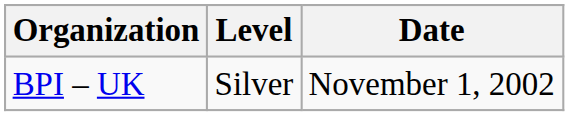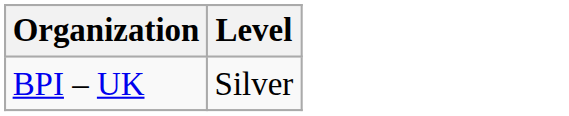 <table class="wikitable">
 <tr>
 <th align="left">Organization</th>
 <th align="left">Level</th>
-<th align="left">Date</th>
 </tr>
 <tr>
 <td align="left"><a href='#'>BPI</a> – <a href='#'>UK</a></td>
 <td align="left">Silver</td>
-<td align="left">November 1, 2002</td>
 </tr>
 </table>
